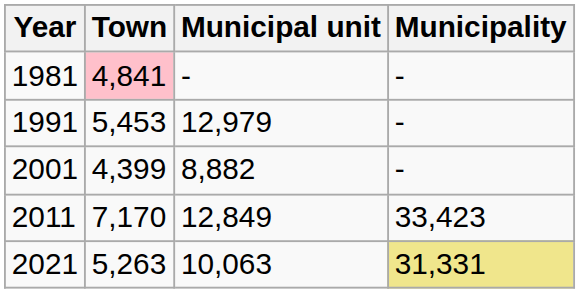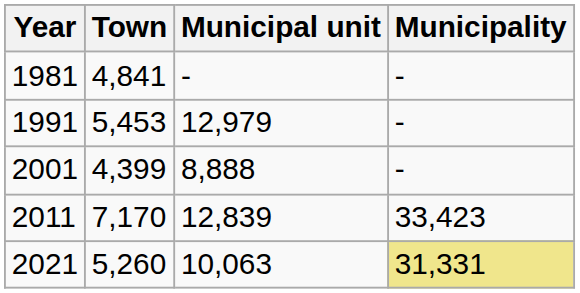 <table class=wikitable>
 <tr>
 <th>Year</th>
 <th>Town</th>
 <th>Municipal unit</th>
 <th>Municipality</th>
 </tr>
 <tr>
 <td>1981</td>
-<td style="background: pink;">4,841</td>
+<td>4,841</td>
 <td>-</td>
 <td>-</td>
 </tr>
 <tr>
 <td>1991</td>
 <td>5,453</td>
 <td>12,979</td>
 <td>-</td>
 </tr>
 <tr>
 <td>2001</td>
 <td>4,399</td>
-<td>8,882</td>
+<td>8,888</td>
 <td>-</td>
 </tr>
 <tr>
 <td>2011</td>
 <td>7,170</td>
-<td>12,849</td>
+<td>12,839</td>
 <td>33,423</td>
 </tr>
 <tr>
 <td>2021</td>
-<td>5,263</td>
+<td>5,260</td>
 <td>10,063</td>
 <td style="background: khaki;">31,331</td>
 </tr>
 </table>
